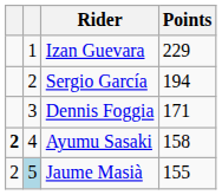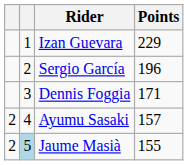 <table class="wikitable" style="font-size: 85%;">
 <tr>
 <th></th>
 <th></th>
 <th>Rider</th>
 <th>Points</th>
 </tr>
 <tr>
 <td></td>
 <td align=center>1</td>
 <td> <a href='#'>Izan Guevara</a></td>
 <td align=left>229</td>
 </tr>
 <tr>
 <td></td>
 <td align=center>2</td>
 <td> <a href='#'>Sergio García</a></td>
-<td align=left>194</td>
+<td align=left>196</td>
 </tr>
 <tr>
 <td></td>
 <td align=center>3</td>
 <td> <a href='#'>Dennis Foggia</a></td>
 <td align=left>171</td>
 </tr>
 <tr>
-<td><strong> 2</strong></td>
+<td> 2</td>
 <td align=center>4</td>
 <td> <a href='#'>Ayumu Sasaki</a></td>
-<td align=left>158</td>
+<td align=left>157</td>
 </tr>
 <tr>
 <td> 2</td>
 <td align=center style="background: lightblue;">5</td>
 <td> <a href='#'>Jaume Masià</a></td>
 <td align=left>155</td>
 </tr>
 </table>
